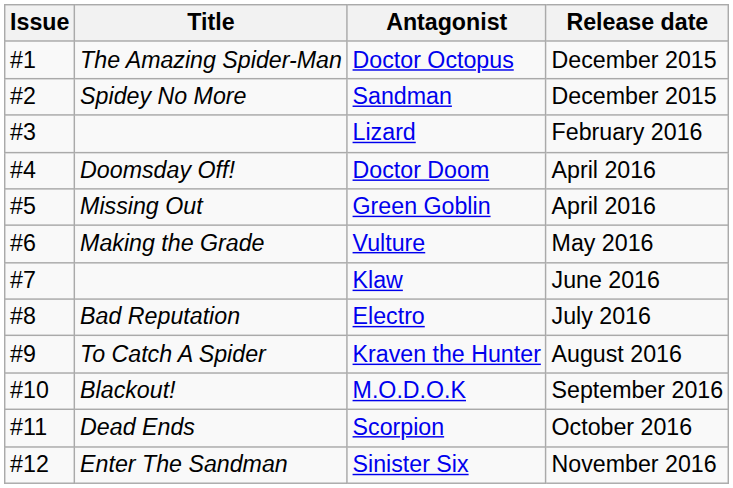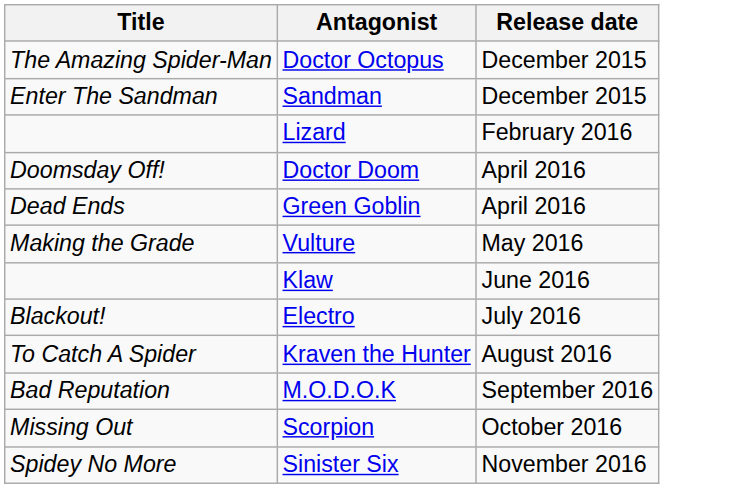 <table class="wikitable">
 <tr>
-<th>Issue</th>
 <th>Title</th>
 <th>Antagonist</th>
 <th>Release date</th>
 </tr>
 <tr>
-<td>#1</td>
 <td><em>The Amazing Spider-Man</em></td>
 <td><a href='#'>Doctor Octopus</a></td>
 <td>December 2015</td>
 </tr>
 <tr>
-<td>#2</td>
-<td><em>Spidey No More</em></td>
+<td><em>Enter The Sandman</em></td>
 <td><a href='#'>Sandman</a></td>
 <td>December 2015</td>
 </tr>
 <tr>
-<td>#3</td>
 <td></td>
 <td><a href='#'>Lizard</a></td>
 <td>February 2016</td>
 </tr>
 <tr>
-<td>#4</td>
 <td><em>Doomsday Off!</em></td>
 <td><a href='#'>Doctor Doom</a></td>
 <td>April 2016</td>
 </tr>
 <tr>
-<td>#5</td>
-<td><em>Missing Out</em></td>
+<td><em>Dead Ends</em></td>
 <td><a href='#'>Green Goblin</a></td>
 <td>April 2016</td>
 </tr>
 <tr>
-<td>#6</td>
 <td><em>Making the Grade</em></td>
 <td><a href='#'>Vulture</a></td>
 <td>May 2016</td>
 </tr>
 <tr>
-<td>#7</td>
 <td></td>
 <td><a href='#'>Klaw</a></td>
 <td>June 2016</td>
 </tr>
 <tr>
-<td>#8</td>
-<td><em>Bad Reputation</em></td>
+<td><em>Blackout!</em></td>
 <td><a href='#'>Electro</a></td>
 <td>July 2016</td>
 </tr>
 <tr>
-<td>#9</td>
 <td><em>To Catch A Spider</em></td>
 <td><a href='#'>Kraven the Hunter</a></td>
 <td>August 2016</td>
 </tr>
 <tr>
-<td>#10</td>
-<td><em>Blackout!</em></td>
+<td><em>Bad Reputation</em></td>
 <td><a href='#'>M.O.D.O.K</a></td>
 <td>September 2016</td>
 </tr>
 <tr>
-<td>#11</td>
-<td><em>Dead Ends</em></td>
+<td><em>Missing Out</em></td>
 <td><a href='#'>Scorpion</a></td>
 <td>October 2016</td>
 </tr>
 <tr>
-<td>#12</td>
-<td><em>Enter The Sandman</em></td>
+<td><em>Spidey No More</em></td>
 <td><a href='#'>Sinister Six</a></td>
 <td>November 2016</td>
 </tr>
 </table>
